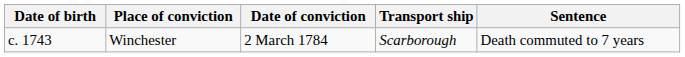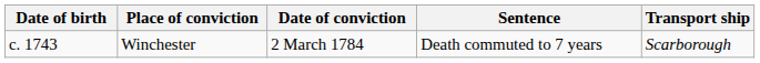 <table class="wikitable sortable plainrowheaders" style="width=1024px;">
 <tr>
 <th style="width: 15%;">Date of birth</th>
 <th style="width: 20%;">Place of conviction</th>
 <th style="width: 20%;">Date of conviction</th>
+<th style="width: 30%;">Sentence</th>
 <th style="width: 15%;">Transport ship</th>
-<th style="width: 30%;">Sentence</th>
 </tr>
 <tr>
 <td>c. 1743</td>
 <td>Winchester</td>
 <td>2 March 1784</td>
+<td>Death commuted to 7 years</td>
 <td><em>Scarborough</em></td>
-<td>Death commuted to 7 years</td>
 </tr>
 </table>
